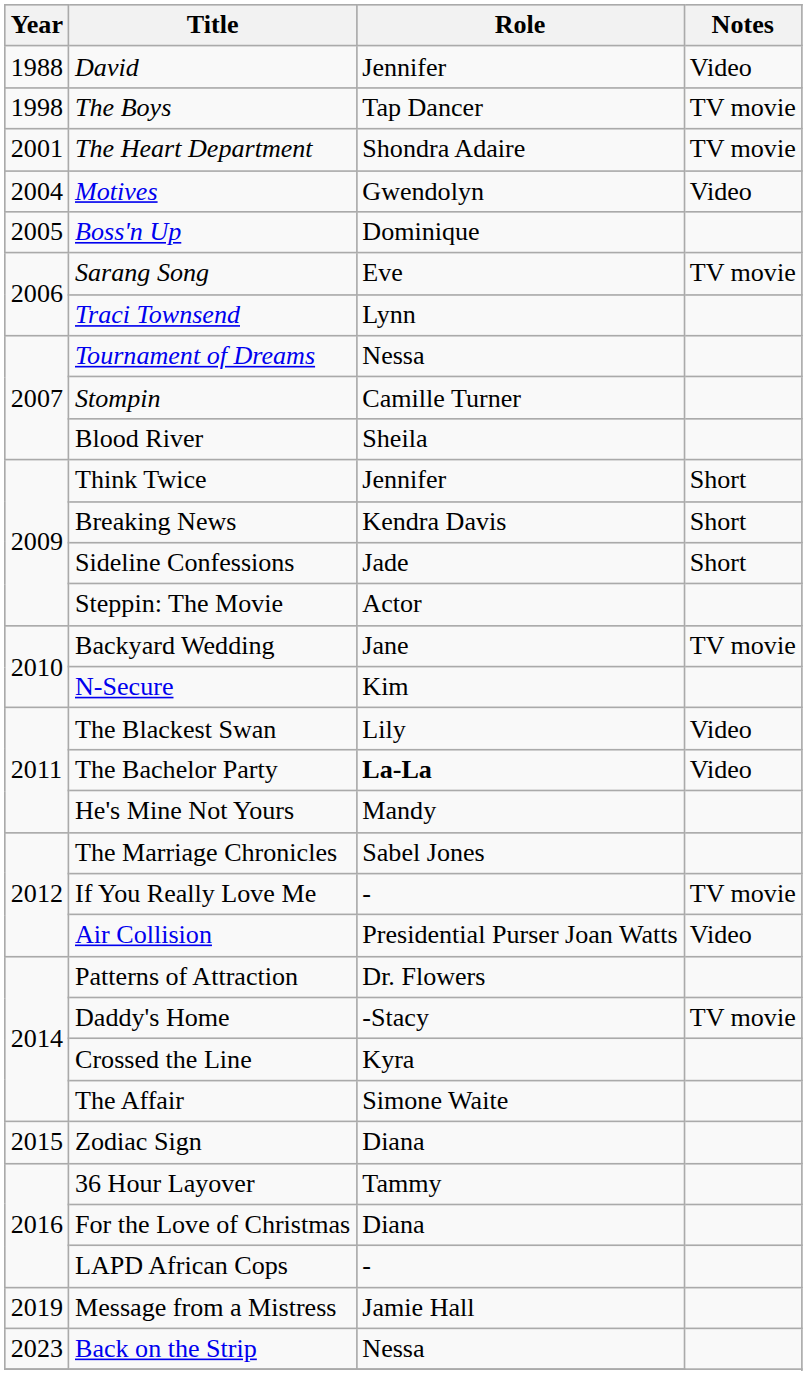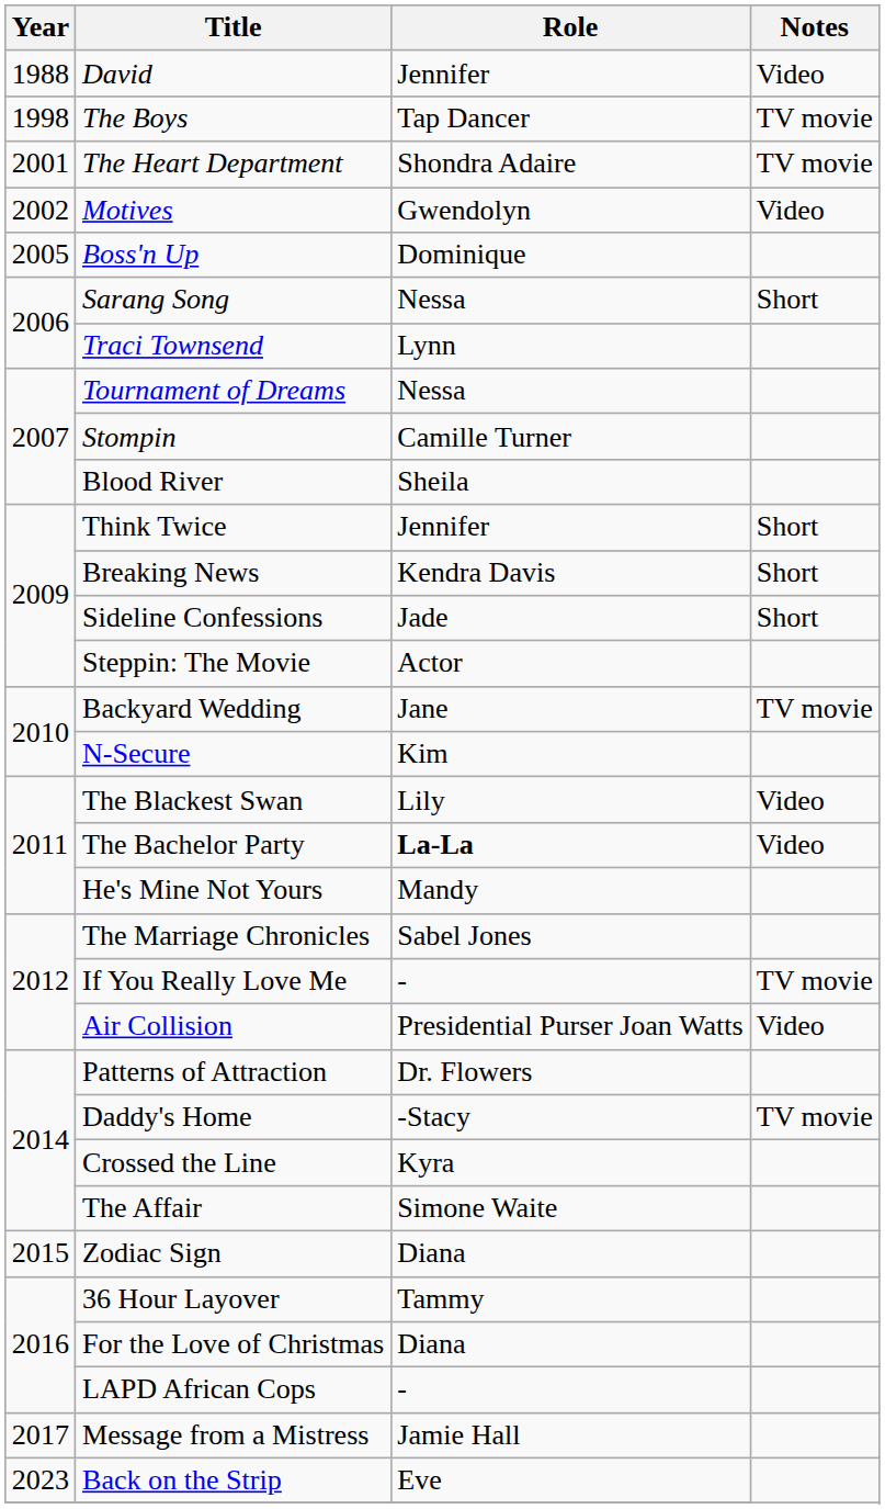 <table class="wikitable sortable">
 <tr>
 <th>Year</th>
 <th>Title</th>
 <th>Role</th>
 <th class="unsortable">Notes</th>
 </tr>
 <tr>
 <td>1988</td>
 <td><em>David</em></td>
 <td>Jennifer</td>
 <td>Video</td>
 </tr>
 <tr>
 <td>1998</td>
 <td><em>The Boys</em></td>
 <td>Tap Dancer</td>
 <td>TV movie</td>
 </tr>
 <tr>
 <td>2001</td>
 <td><em>The Heart Department</em></td>
 <td>Shondra Adaire</td>
 <td>TV movie</td>
 </tr>
 <tr>
-<td>2004</td>
+<td>2002</td>
 <td><em><a href='#'>Motives</a></em></td>
 <td>Gwendolyn</td>
 <td>Video</td>
 </tr>
 <tr>
 <td>2005</td>
 <td><em><a href='#'>Boss'n Up</a></em></td>
 <td>Dominique</td>
 <td></td>
 </tr>
 <tr>
 <td rowspan="2">2006</td>
 <td><em>Sarang Song</em></td>
-<td>Eve</td>
-<td>TV movie</td>
+<td>Nessa</td>
+<td>Short</td>
 </tr>
 <tr>
 <td><em><a href='#'>Traci Townsend</a></em></td>
 <td>Lynn</td>
 <td></td>
 </tr>
 <tr>
 <td rowspan="3">2007</td>
 <td><em><a href='#'>Tournament of Dreams</a></em></td>
 <td>Nessa</td>
 <td></td>
 </tr>
 <tr>
 <td><em>Stompin<strong></td>
 <td>Camille Turner</td>
 <td></td>
 </tr>
 <tr>
 <td></em>Blood River<em></td>
 <td>Sheila</td>
 <td></td>
 </tr>
 <tr>
 <td rowspan="4">2009</td>
 <td></em>Think Twice<em></td>
 <td>Jennifer</td>
 <td>Short</td>
 </tr>
 <tr>
 <td></em>Breaking News<em></td>
 <td>Kendra Davis</td>
 <td>Short</td>
 </tr>
 <tr>
 <td></em>Sideline Confessions<em></td>
 <td>Jade</td>
 <td>Short</td>
 </tr>
 <tr>
 <td></em>Steppin: The Movie<em></td>
 <td>Actor</td>
 <td></td>
 </tr>
 <tr>
 <td rowspan="2">2010</td>
 <td></em>Backyard Wedding<em></td>
 <td>Jane</td>
 <td>TV movie</td>
 </tr>
 <tr>
 <td></em><a href='#'>N-Secure</a><em></td>
 <td>Kim</td>
 <td></td>
 </tr>
 <tr>
 <td rowspan="3">2011</td>
 <td></em>The Blackest Swan<em></td>
 <td>Lily</td>
 <td>Video</td>
 </tr>
 <tr>
 <td></em>The Bachelor Party<em></td>
 <td><strong>La-La</strong></td>
 <td>Video</td>
 </tr>
 <tr>
 <td></em>He's Mine Not Yours<em></td>
 <td>Mandy</td>
 <td></td>
 </tr>
 <tr>
 <td rowspan=3>2012</td>
 <td></em>The Marriage Chronicles<em></td>
 <td>Sabel Jones</td>
 <td></td>
 </tr>
 <tr>
 <td></em>If You Really Love Me<em></td>
 <td>-</td>
 <td>TV movie</td>
 </tr>
 <tr>
 <td></em><a href='#'>Air Collision</a><em></td>
 <td>Presidential Purser Joan Watts</td>
 <td>Video</td>
 </tr>
 <tr>
 <td rowspan=4>2014</td>
 <td></em>Patterns of Attraction<em></td>
 <td>Dr. Flowers</td>
 <td></td>
 </tr>
 <tr>
 <td></em>Daddy's Home<em></td>
 <td>-Stacy</td>
 <td>TV movie</td>
 </tr>
 <tr>
 <td></em>Crossed the Line<em></td>
 <td>Kyra</td>
 <td></td>
 </tr>
 <tr>
 <td></em>The Affair<em></td>
 <td>Simone Waite</td>
 <td></td>
 </tr>
 <tr>
 <td>2015</td>
 <td></em>Zodiac Sign<em></td>
 <td>Diana</td>
 <td></td>
 </tr>
 <tr>
 <td rowspan=3>2016</td>
 <td></em>36 Hour Layover<em></td>
 <td>Tammy</td>
 <td></td>
 </tr>
 <tr>
 <td></em>For the Love of Christmas<em></td>
 <td>Diana</td>
 <td></td>
 </tr>
 <tr>
 <td></em>LAPD African Cops<em></td>
 <td>-</td>
 <td></td>
 </tr>
 <tr>
-<td>2019</td>
+<td>2017</td>
 <td></em>Message from a Mistress<em></td>
 <td>Jamie Hall</td>
 <td></td>
 </tr>
 <tr>
 <td>2023</td>
 <td></em><a href='#'>Back on the Strip</a><em></td>
-<td>Nessa</td>
+<td>Eve</td>
 </tr>
 <tr>
 </tr>
 </table>
